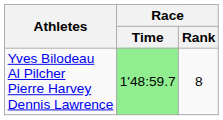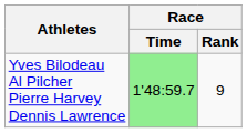 <table class="wikitable" border="1" style="font-size:90%">
 <tr>
 <th rowspan=2>Athletes</th>
 <th colspan=2>Race</th>
 </tr>
 <tr>
 <th>Time</th>
 <th>Rank</th>
 </tr>
 <tr>
 <td><a href='#'>Yves Bilodeau</a><br><a href='#'>Al Pilcher</a><br><a href='#'>Pierre Harvey</a><br><a href='#'>Dennis Lawrence</a></td>
 <td align=center style="background: lightgreen;">1'48:59.7</td>
-<td align=center>8</td>
+<td align=center>9</td>
 </tr>
 </table>
